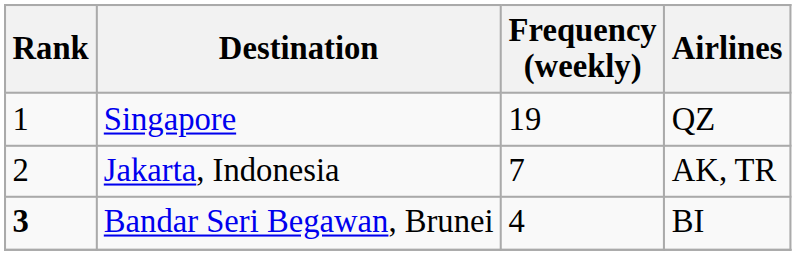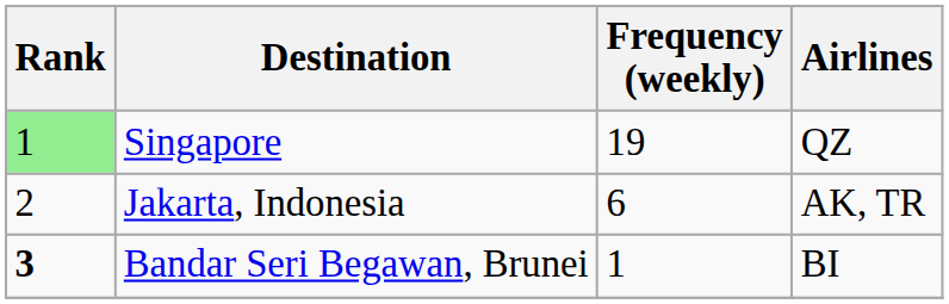 <table class="wikitable sortable" styles="font-size:89%;" align=center;">
 <tr styles="background:darkgrey:">
 <th>Rank</th>
 <th>Destination</th>
 <th>Frequency<br>(weekly)</th>
 <th>Airlines</th>
 </tr>
 <tr>
-<td>1</td>
+<td style="background: lightgreen;">1</td>
 <td> <a href='#'>Singapore</a></td>
 <td>19</td>
 <td>QZ</td>
 </tr>
 <tr>
 <td>2</td>
 <td> <a href='#'>Jakarta</a>, Indonesia</td>
-<td>7</td>
+<td>6</td>
 <td>AK, TR</td>
 </tr>
 <tr>
 <td><strong>3</strong></td>
 <td> <a href='#'>Bandar Seri Begawan</a>, Brunei</td>
-<td>4</td>
+<td>1</td>
 <td>BI</td>
 </tr>
 <tr>
 </tr>
 </table>
